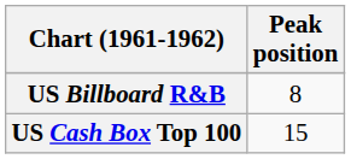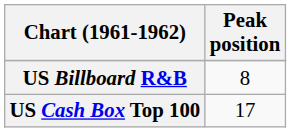 <table class="wikitable sortable plainrowheaders" style="text-align:center">
 <tr>
 <th>Chart (1961-1962)</th>
 <th>Peak<br>position</th>
 </tr>
 <tr>
 </tr>
 <tr>
 <th scope="row">US <em>Billboard</em> <a href='#'>R&B</a></th>
 <td style="text-align:center;">8</td>
 </tr>
 <tr>
 <th scope="row">US <a href='#'><em>Cash Box</em></a> Top 100</th>
-<td align="center">15</td>
+<td align="center">17</td>
 </tr>
 </table>
